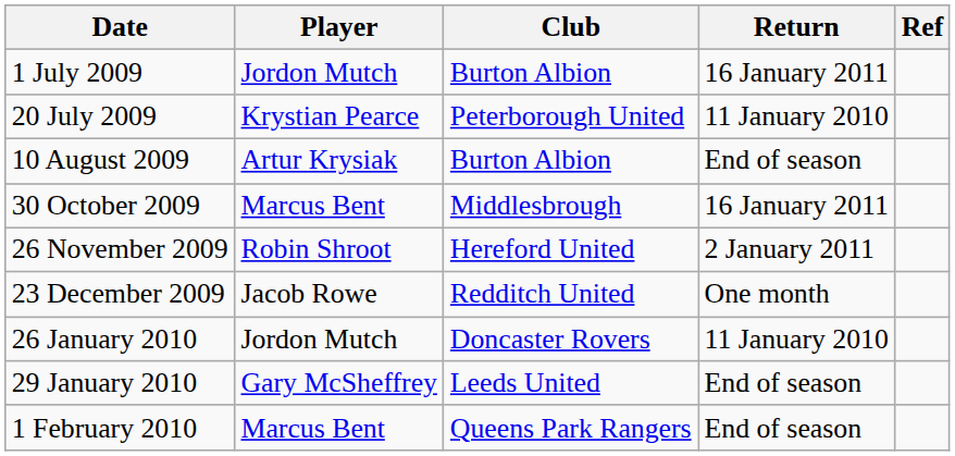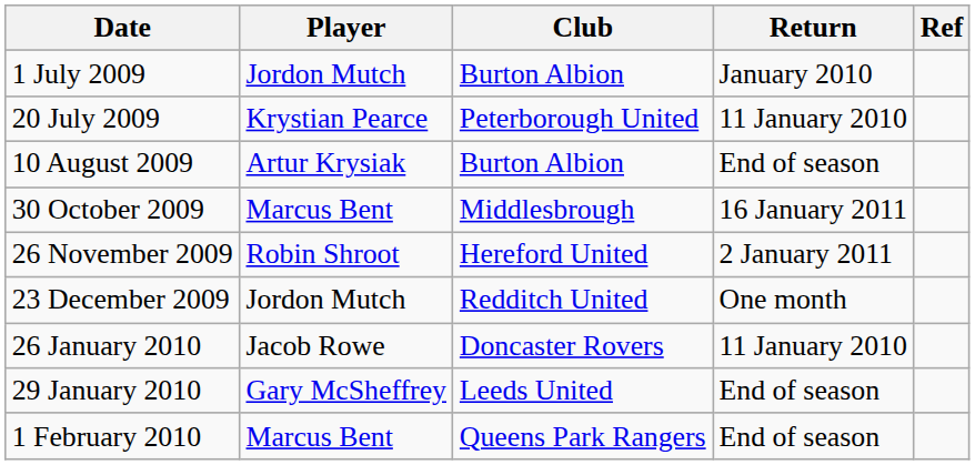 <table class="wikitable">
 <tr>
 <th>Date</th>
 <th>Player</th>
 <th>Club</th>
 <th>Return</th>
 <th>Ref</th>
 </tr>
 <tr>
 <td>1 July 2009</td>
 <td><a href='#'>Jordon Mutch</a></td>
 <td><a href='#'>Burton Albion</a></td>
-<td>16 January 2011</td>
+<td>January 2010</td>
 <td style="text-align: center"></td>
 </tr>
 <tr>
 <td>20 July 2009</td>
 <td><a href='#'>Krystian Pearce</a></td>
 <td><a href='#'>Peterborough United</a></td>
 <td>11 January 2010</td>
 <td style="text-align: center"></td>
 </tr>
 <tr>
 <td>10 August 2009</td>
 <td><a href='#'>Artur Krysiak</a></td>
 <td><a href='#'>Burton Albion</a></td>
 <td>End of season</td>
 <td style="text-align: center"></td>
 </tr>
 <tr>
 <td>30 October 2009</td>
 <td><a href='#'>Marcus Bent</a></td>
 <td><a href='#'>Middlesbrough</a></td>
 <td>16 January 2011</td>
 <td style="text-align: center"></td>
 </tr>
 <tr>
 <td>26 November 2009</td>
 <td><a href='#'>Robin Shroot</a></td>
 <td><a href='#'>Hereford United</a></td>
 <td>2 January 2011</td>
 <td style="text-align: center"></td>
 </tr>
 <tr>
 <td>23 December 2009</td>
-<td>Jacob Rowe</td>
+<td>Jordon Mutch</td>
 <td><a href='#'>Redditch United</a></td>
 <td>One month</td>
 <td style="text-align: center"></td>
 </tr>
 <tr>
 <td>26 January 2010</td>
-<td>Jordon Mutch</td>
+<td>Jacob Rowe</td>
 <td><a href='#'>Doncaster Rovers</a></td>
 <td>11 January 2010</td>
 <td style="text-align: center"></td>
 </tr>
 <tr>
 <td>29 January 2010</td>
 <td><a href='#'>Gary McSheffrey</a></td>
 <td><a href='#'>Leeds United</a></td>
 <td>End of season</td>
 <td style="text-align: center"></td>
 </tr>
 <tr>
 <td>1 February 2010</td>
 <td><a href='#'>Marcus Bent</a></td>
 <td><a href='#'>Queens Park Rangers</a></td>
 <td>End of season</td>
 <td style="text-align: center"></td>
 </tr>
 </table>
